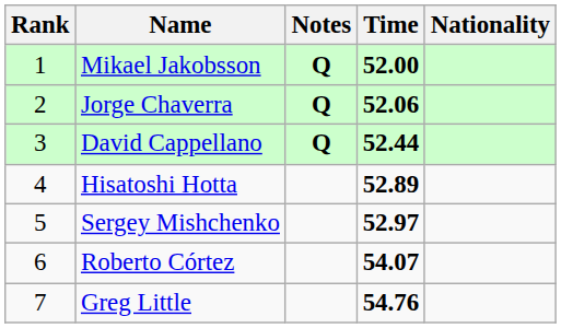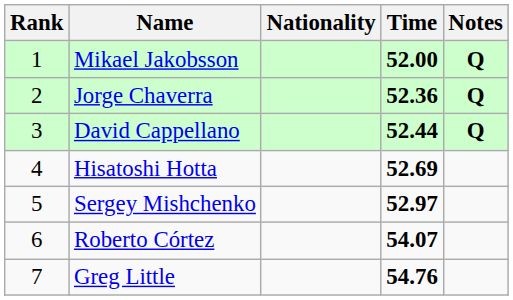 <table class="wikitable sortable" style="text-align:center">
 <tr>
 <th>Rank</th>
 <th>Name</th>
+<th>Nationality</th>
+<th>Time</th>
 <th>Notes</th>
-<th>Time</th>
-<th>Nationality</th>
 </tr>
 <tr bgcolor=ccffcc>
 <td>1</td>
 <td align=left><a href='#'>Mikael Jakobsson</a></td>
+<td align=left></td>
+<td><strong>52.00</strong></td>
 <td><strong>Q</strong></td>
-<td><strong>52.00</strong></td>
-<td align=left></td>
 </tr>
 <tr bgcolor=ccffcc>
 <td>2</td>
 <td align=left><a href='#'>Jorge Chaverra</a></td>
+<td align=left></td>
+<td><strong>52.36</strong></td>
 <td><strong>Q</strong></td>
-<td><strong>52.06</strong></td>
-<td align=left></td>
 </tr>
 <tr bgcolor=ccffcc>
 <td>3</td>
 <td align=left><a href='#'>David Cappellano</a></td>
+<td align=left></td>
+<td><strong>52.44</strong></td>
 <td><strong>Q</strong></td>
-<td><strong>52.44</strong></td>
-<td align=left></td>
 </tr>
 <tr>
 <td>4</td>
 <td align=left><a href='#'>Hisatoshi Hotta</a></td>
+<td align=left></td>
+<td><strong>52.69</strong></td>
 <td></td>
-<td><strong>52.89</strong></td>
-<td align=left></td>
 </tr>
 <tr>
 <td>5</td>
 <td align=left><a href='#'>Sergey Mishchenko</a></td>
+<td align=left></td>
+<td><strong>52.97</strong></td>
 <td></td>
-<td><strong>52.97</strong></td>
-<td align=left></td>
 </tr>
 <tr>
 <td>6</td>
 <td align=left><a href='#'>Roberto Córtez</a></td>
+<td align=left></td>
+<td><strong>54.07</strong></td>
 <td></td>
-<td><strong>54.07</strong></td>
-<td align=left></td>
 </tr>
 <tr>
 <td>7</td>
 <td align=left><a href='#'>Greg Little</a></td>
+<td align=left></td>
+<td><strong>54.76</strong></td>
 <td></td>
-<td><strong>54.76</strong></td>
-<td align=left></td>
 </tr>
 </table>
